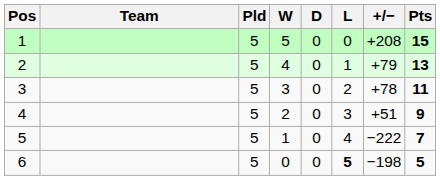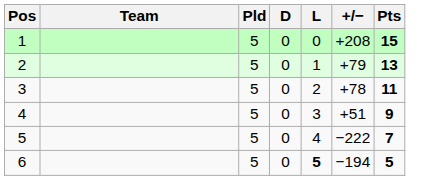 <table class="wikitable" style="text-align:center">
 <tr>
 <th width=25>Pos</th>
 <th width=200>Team</th>
 <th width=25>Pld</th>
-<th width=25>W</th>
 <th width=25>D</th>
 <th width=25>L</th>
 <th width=25>+/−</th>
 <th width=25>Pts</th>
 </tr>
 <tr bgcolor="C0FFC0">
 <td>1</td>
 <td style="text-align:left"></td>
-<td>5</td>
 <td>5</td>
 <td>0</td>
 <td>0</td>
 <td>+208</td>
 <td><strong>15</strong></td>
 </tr>
 <tr bgcolor="E0FFE0">
 <td>2</td>
 <td style="text-align:left"></td>
 <td>5</td>
-<td>4</td>
 <td>0</td>
 <td>1</td>
 <td>+79</td>
 <td><strong>13</strong></td>
 </tr>
 <tr>
 <td>3</td>
 <td style="text-align:left"></td>
 <td>5</td>
-<td>3</td>
 <td>0</td>
 <td>2</td>
 <td>+78</td>
 <td><strong>11</strong></td>
 </tr>
 <tr>
 <td>4</td>
 <td style="text-align:left"></td>
 <td>5</td>
-<td>2</td>
 <td>0</td>
 <td>3</td>
 <td>+51</td>
 <td><strong>9</strong></td>
 </tr>
 <tr>
 <td>5</td>
 <td style="text-align:left"></td>
 <td>5</td>
-<td>1</td>
 <td>0</td>
 <td>4</td>
 <td>−222</td>
 <td><strong>7</strong></td>
 </tr>
 <tr>
 <td>6</td>
 <td style="text-align:left"></td>
 <td>5</td>
 <td>0</td>
-<td>0</td>
 <td><strong>5</strong></td>
-<td>−198</td>
+<td>−194</td>
 <td><strong>5</strong></td>
 </tr>
 </table>
